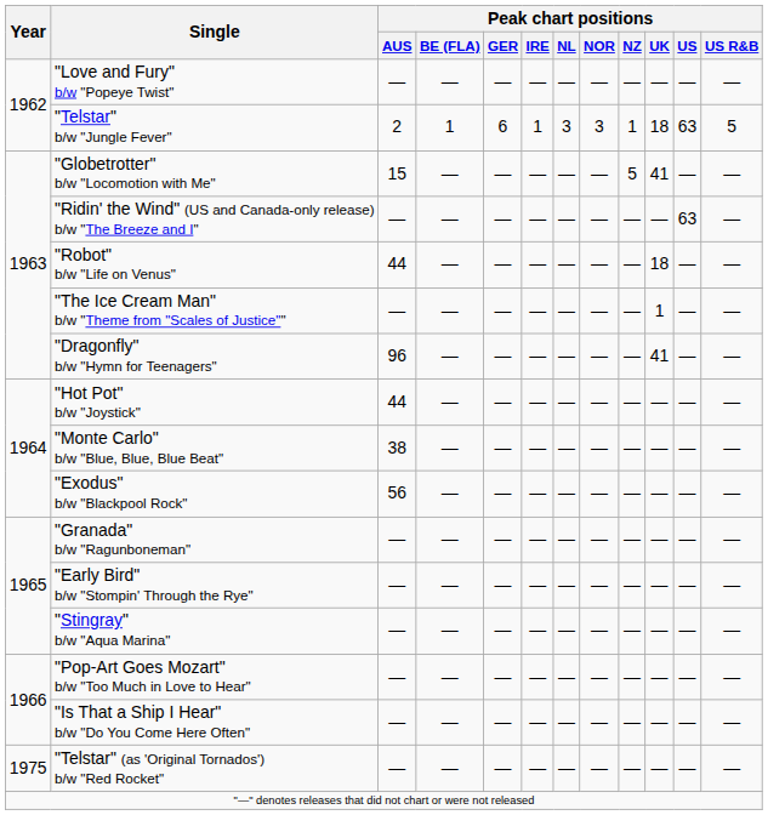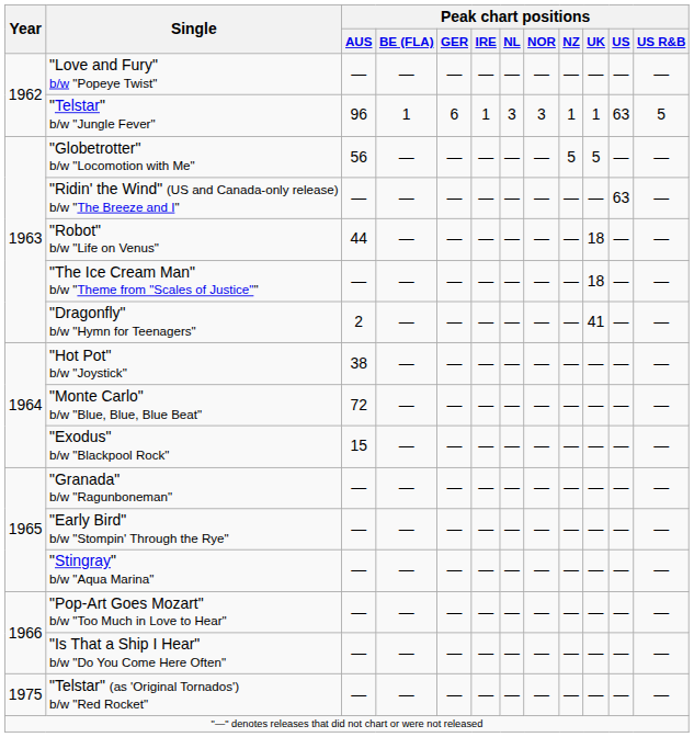 <table class="wikitable" style="text-align:center">
 <tr>
 <th rowspan="2">Year</th>
 <th rowspan="2">Single</th>
 <th colspan="10">Peak chart positions</th>
 </tr>
 <tr>
 <th><small><a href='#'>AUS</a></small></th>
 <th><small><a href='#'>BE (FLA)</a></small><br></th>
 <th><small><a href='#'>GER</a></small><br></th>
 <th><small><a href='#'>IRE</a></small><br></th>
 <th><small><a href='#'>NL</a></small><br></th>
 <th><small><a href='#'>NOR</a></small><br></th>
 <th><small><a href='#'>NZ</a></small><br></th>
 <th><small><a href='#'>UK</a></small><br></th>
 <th><small><a href='#'>US</a></small><br></th>
 <th><small><a href='#'>US R&B</a></small><br></th>
 </tr>
 <tr>
 <td rowspan="2">1962</td>
 <td align="left">"Love and Fury"<br><small><a href='#'>b/w</a> "Popeye Twist"</small></td>
 <td>—</td>
 <td>—</td>
 <td>—</td>
 <td>—</td>
 <td>—</td>
 <td>—</td>
 <td>—</td>
 <td>—</td>
 <td>—</td>
 <td>—</td>
 </tr>
 <tr>
 <td align="left">"<a href='#'>Telstar</a>"<br><small>b/w "Jungle Fever"</small></td>
-<td>2</td>
+<td>96</td>
 <td>1</td>
 <td>6</td>
 <td>1</td>
 <td>3</td>
 <td>3</td>
 <td>1</td>
-<td>18</td>
+<td>1</td>
 <td>63</td>
 <td>5</td>
 </tr>
 <tr>
 <td rowspan="5">1963</td>
 <td align="left">"Globetrotter"<br><small>b/w "Locomotion with Me"</small></td>
-<td>15</td>
+<td>56</td>
 <td>—</td>
 <td>—</td>
 <td>—</td>
 <td>—</td>
 <td>—</td>
 <td>5</td>
-<td>41</td>
+<td>5</td>
 <td>—</td>
 <td>—</td>
 </tr>
 <tr>
 <td align="left">"Ridin' the Wind" <small>(US and Canada-only release)</small><br><small>b/w "<a href='#'>The Breeze and I</a>"</small></td>
 <td>—</td>
 <td>—</td>
 <td>—</td>
 <td>—</td>
 <td>—</td>
 <td>—</td>
 <td>—</td>
 <td>—</td>
 <td>63</td>
 <td>—</td>
 </tr>
 <tr>
 <td align="left">"Robot"<br><small>b/w "Life on Venus"</small></td>
 <td>44</td>
 <td>—</td>
 <td>—</td>
 <td>—</td>
 <td>—</td>
 <td>—</td>
 <td>—</td>
 <td>18</td>
 <td>—</td>
 <td>—</td>
 </tr>
 <tr>
 <td align="left">"The Ice Cream Man"<br><small>b/w "<a href='#'>Theme from "Scales of Justice"</a>"</small></td>
 <td>—</td>
 <td>—</td>
 <td>—</td>
 <td>—</td>
 <td>—</td>
 <td>—</td>
 <td>—</td>
-<td>1</td>
+<td>18</td>
 <td>—</td>
 <td>—</td>
 </tr>
 <tr>
 <td align="left">"Dragonfly"<br><small>b/w "Hymn for Teenagers"</small></td>
-<td>96</td>
+<td>2</td>
 <td>—</td>
 <td>—</td>
 <td>—</td>
 <td>—</td>
 <td>—</td>
 <td>—</td>
 <td>41</td>
 <td>—</td>
 <td>—</td>
 </tr>
 <tr>
 <td rowspan="3">1964</td>
 <td align="left">"Hot Pot"<br><small>b/w "Joystick"</small></td>
-<td>44</td>
+<td>38</td>
 <td>—</td>
 <td>—</td>
 <td>—</td>
 <td>—</td>
 <td>—</td>
 <td>—</td>
 <td>—</td>
 <td>—</td>
 <td>—</td>
 </tr>
 <tr>
 <td align="left">"Monte Carlo"<br><small>b/w "Blue, Blue, Blue Beat"</small></td>
-<td>38</td>
+<td>72</td>
 <td>—</td>
 <td>—</td>
 <td>—</td>
 <td>—</td>
 <td>—</td>
 <td>—</td>
 <td>—</td>
 <td>—</td>
 <td>—</td>
 </tr>
 <tr>
 <td align="left">"Exodus"<br><small>b/w "Blackpool Rock"</small></td>
-<td>56</td>
+<td>15</td>
 <td>—</td>
 <td>—</td>
 <td>—</td>
 <td>—</td>
 <td>—</td>
 <td>—</td>
 <td>—<br></td>
 <td>—</td>
 <td>—</td>
 </tr>
 <tr>
 <td rowspan="3">1965</td>
 <td align="left">"Granada"<br><small>b/w "Ragunboneman"</small></td>
 <td>—</td>
 <td>—</td>
 <td>—</td>
 <td>—</td>
 <td>—</td>
 <td>—</td>
 <td>—</td>
 <td>—</td>
 <td>—</td>
 <td>—</td>
 </tr>
 <tr>
 <td align="left">"Early Bird"<br><small>b/w "Stompin' Through the Rye"</small></td>
 <td>—</td>
 <td>—</td>
 <td>—</td>
 <td>—</td>
 <td>—</td>
 <td>—</td>
 <td>—</td>
 <td>—<br></td>
 <td>—</td>
 <td>—</td>
 </tr>
 <tr>
 <td align="left">"<a href='#'>Stingray</a>"<br><small>b/w "Aqua Marina"</small></td>
 <td>—</td>
 <td>—</td>
 <td>—</td>
 <td>—</td>
 <td>—</td>
 <td>—</td>
 <td>—</td>
 <td>—</td>
 <td>—</td>
 <td>—</td>
 </tr>
 <tr>
 <td rowspan="2">1966</td>
 <td align="left">"Pop-Art Goes Mozart"<br><small>b/w "Too Much in Love to Hear"</small></td>
 <td>—</td>
 <td>—</td>
 <td>—</td>
 <td>—</td>
 <td>—</td>
 <td>—</td>
 <td>—</td>
 <td>—</td>
 <td>—</td>
 <td>—</td>
 </tr>
 <tr>
 <td align="left">"Is That a Ship I Hear"<br><small>b/w "Do You Come Here Often"</small></td>
 <td>—</td>
 <td>—</td>
 <td>—</td>
 <td>—</td>
 <td>—</td>
 <td>—</td>
 <td>—</td>
 <td>—</td>
 <td>—</td>
 <td>—</td>
 </tr>
 <tr>
 <td>1975</td>
 <td align="left">"Telstar" <small>(as 'Original Tornados')</small><br><small>b/w "Red Rocket"</small></td>
 <td>—</td>
 <td>—</td>
 <td>—</td>
 <td>—</td>
 <td>—</td>
 <td>—</td>
 <td>—</td>
 <td>—</td>
 <td>—</td>
 <td>—</td>
 </tr>
 <tr>
 <td colspan="12" style="font-size:8pt">"—" denotes releases that did not chart or were not released</td>
 </tr>
 </table>
